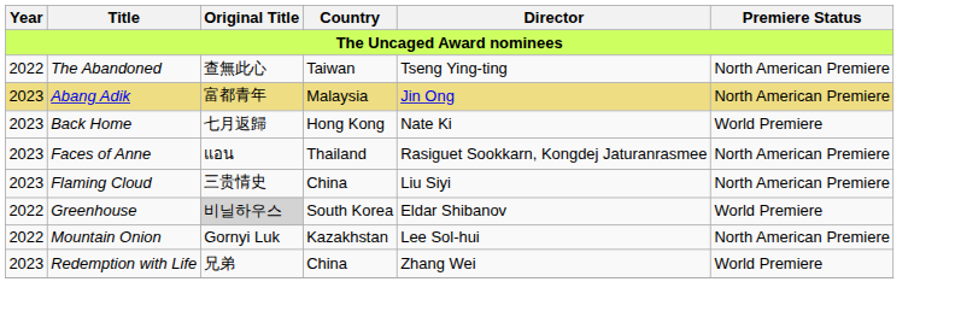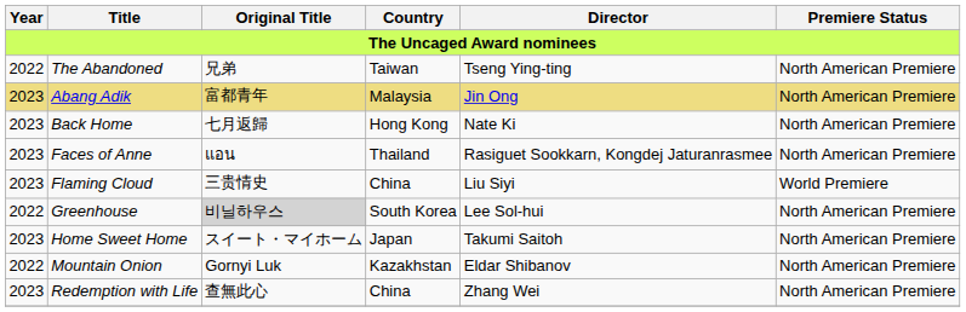 <table class="wikitable">
 <tr>
 <th>Year</th>
 <th>Title</th>
 <th>Original Title</th>
 <th>Country</th>
 <th>Director</th>
 <th>Premiere Status</th>
 </tr>
 <tr>
 <th colspan="6" style="background:#Cdff60"><strong>The Uncaged Award nominees</strong></th>
 </tr>
 <tr>
 <td>2022</td>
 <td><em>The Abandoned</em></td>
-<td>查無此心</td>
+<td>兄弟</td>
 <td>Taiwan</td>
 <td>Tseng Ying-ting</td>
 <td>North American Premiere</td>
 </tr>
 <tr style="background:#EEDD82">
 <td>2023</td>
 <td><em><a href='#'>Abang Adik</a></em></td>
 <td>富都青年</td>
 <td>Malaysia</td>
 <td><a href='#'>Jin Ong</a></td>
 <td>North American Premiere</td>
 </tr>
 <tr>
 <td>2023</td>
 <td><em>Back Home</em></td>
 <td>七月返歸</td>
 <td>Hong Kong</td>
 <td>Nate Ki</td>
-<td>World Premiere</td>
+<td>North American Premiere</td>
 </tr>
 <tr>
 <td>2023</td>
 <td><em>Faces of Anne</em></td>
 <td>แอน</td>
 <td>Thailand</td>
 <td>Rasiguet Sookkarn, Kongdej Jaturanrasmee</td>
 <td>North American Premiere</td>
 </tr>
 <tr>
 <td>2023</td>
 <td><em>Flaming Cloud</em></td>
 <td>三贵情史</td>
 <td>China</td>
 <td>Liu Siyi</td>
-<td>North American Premiere</td>
+<td>World Premiere</td>
 </tr>
 <tr>
 <td>2022</td>
 <td><em>Greenhouse</em></td>
 <td style="background: lightgrey;">비닐하우스</td>
 <td>South Korea</td>
-<td>Eldar Shibanov</td>
-<td>World Premiere</td>
+<td>Lee Sol-hui</td>
+<td>North American Premiere</td>
+</tr>
+<tr>
+<td>2023</td>
+<td><em>Home Sweet Home</em></td>
+<td>スイート・マイホーム</td>
+<td>Japan</td>
+<td>Takumi Saitoh</td>
+<td>North American Premiere</td>
 </tr>
 <tr>
 <td>2022</td>
 <td><em>Mountain Onion</em></td>
 <td>Gornyi Luk</td>
 <td>Kazakhstan</td>
-<td>Lee Sol-hui</td>
+<td>Eldar Shibanov</td>
 <td>North American Premiere</td>
 </tr>
 <tr>
 <td>2023</td>
 <td><em>Redemption with Life</em></td>
-<td>兄弟</td>
+<td>查無此心</td>
 <td>China</td>
 <td>Zhang Wei</td>
-<td>World Premiere</td>
+<td>North American Premiere</td>
 </tr>
 <tr>
 </tr>
 </table>
